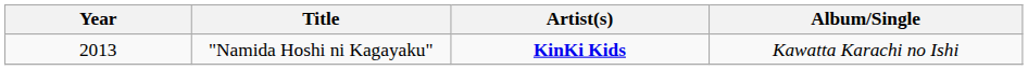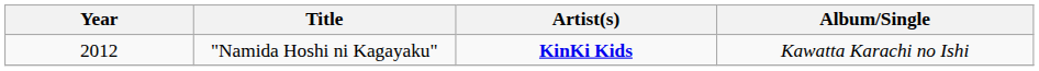 <table class="wikitable plainrowheaders" style="text-align:center;">
 <tr>
 <th scope="col" style="width:10em;">Year</th>
 <th scope="col" style="width:14em;">Title</th>
 <th scope="col" style="width:14em;">Artist(s)</th>
 <th scope="col" style="width:17em;">Album/Single</th>
 </tr>
 <tr>
-<td rowspan="1">2013</td>
+<td rowspan="1">2012</td>
 <td scope="row">"Namida Hoshi ni Kagayaku"</td>
 <td rowspan="1"><strong><a href='#'>KinKi Kids</a></strong></td>
 <td><em>Kawatta Karachi no Ishi</em></td>
 </tr>
 <tr>
 </tr>
 </table>
